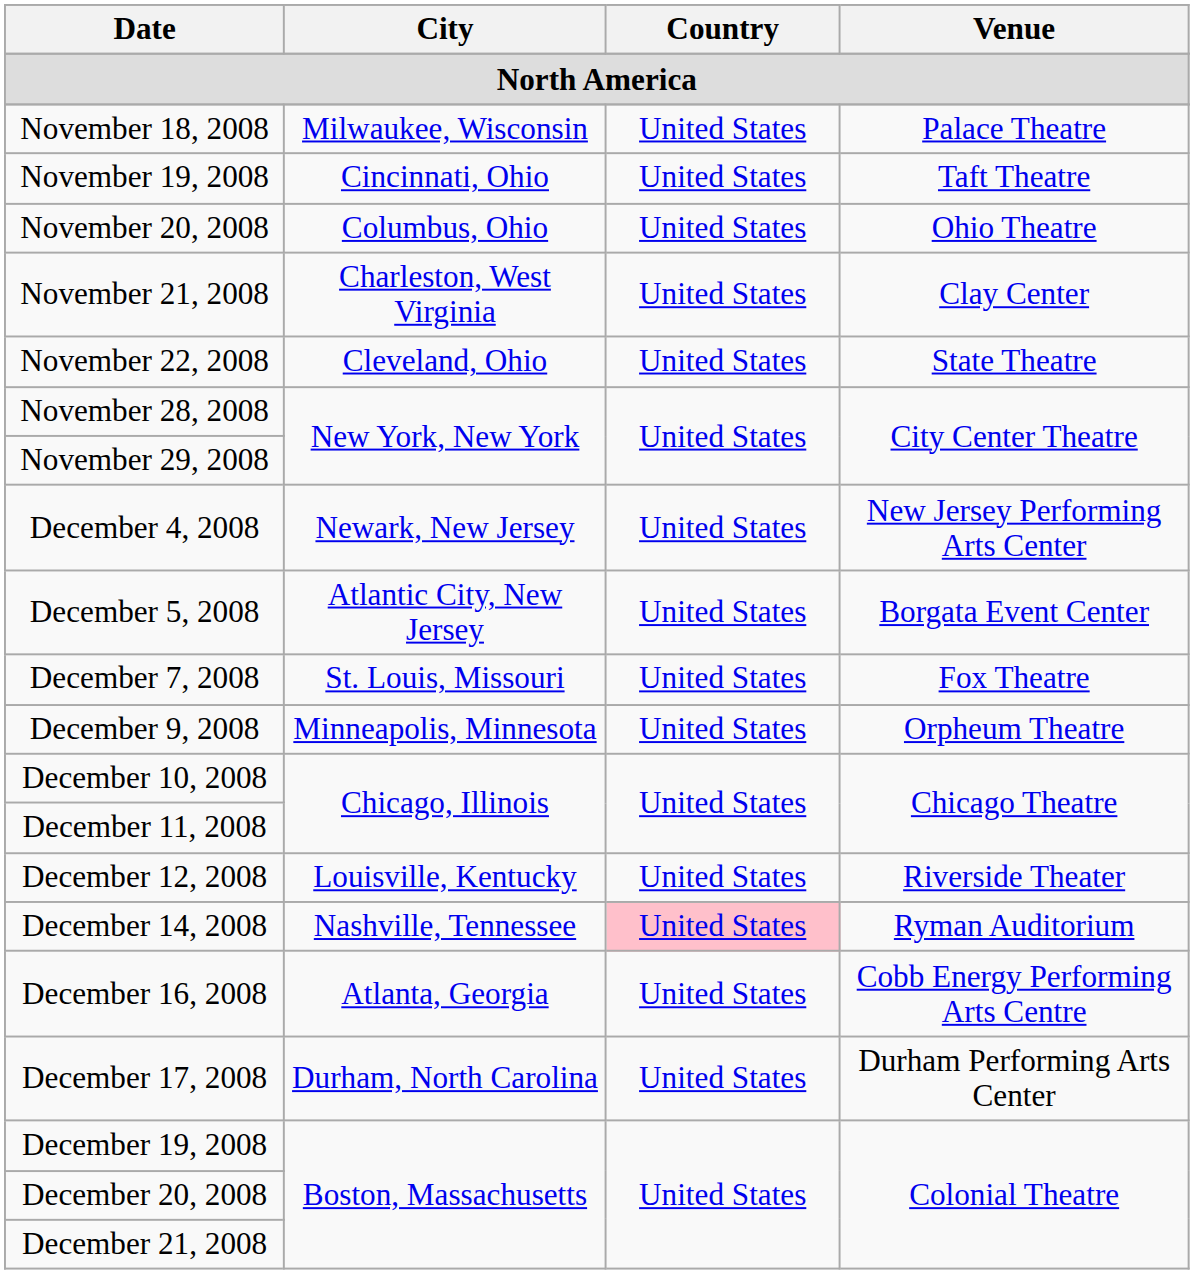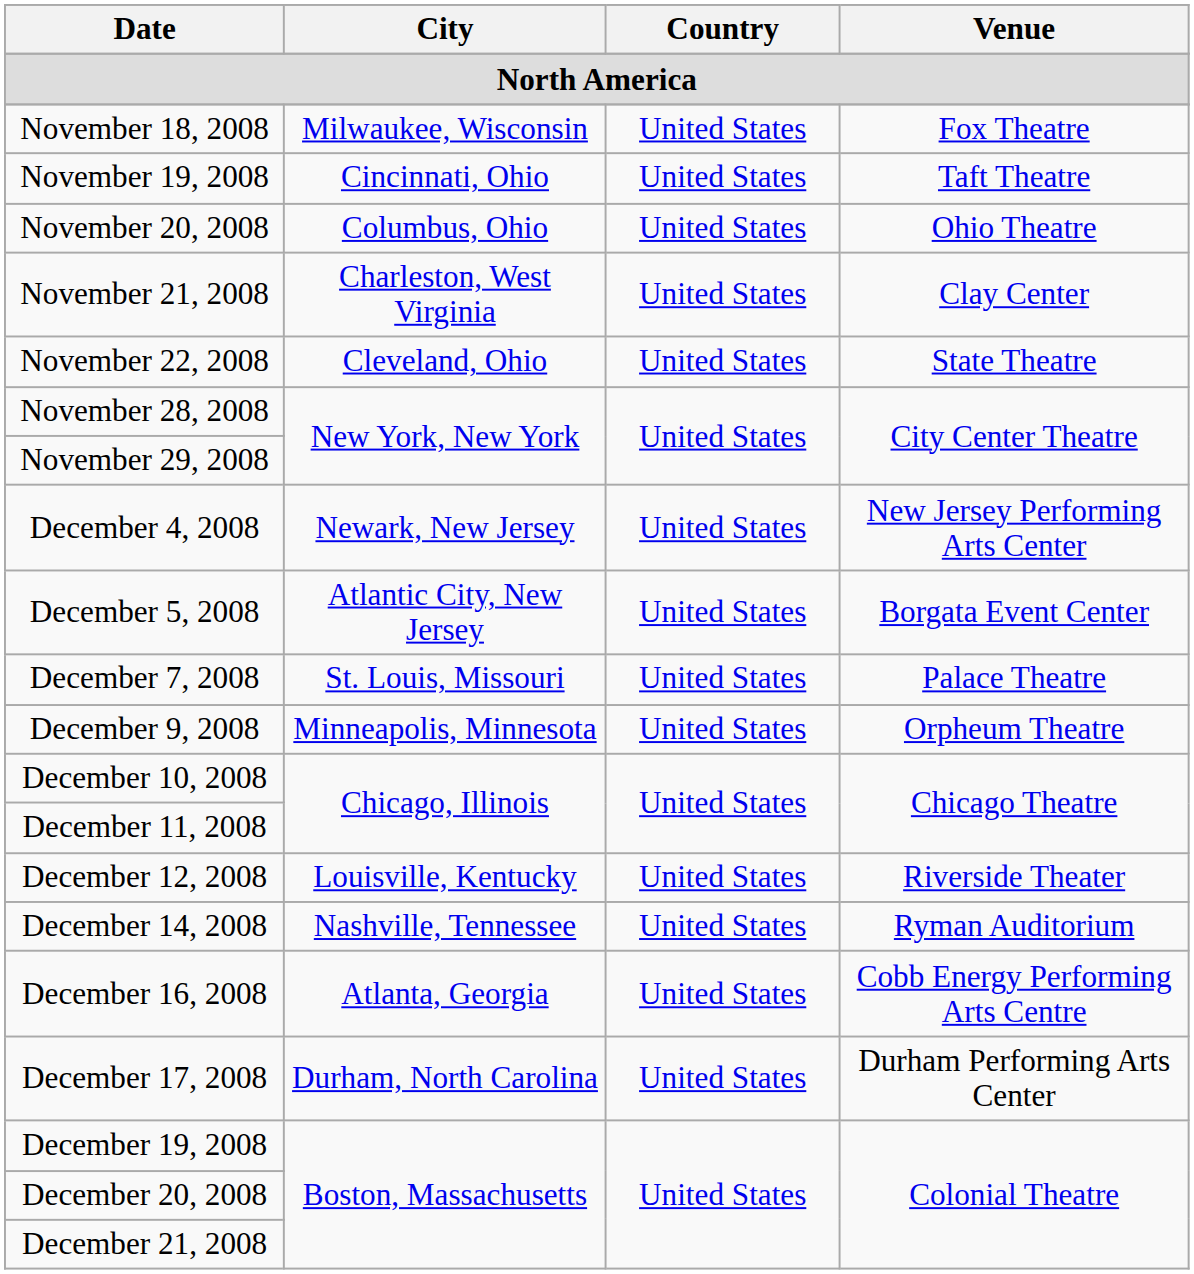 <table class="wikitable">
 <tr>
 <th width="170" rowspan="1">Date</th>
 <th width="190" rowspan="1">City</th>
 <th width="140" rowspan="1">Country</th>
 <th width="220" rowspan="1">Venue</th>
 </tr>
 <tr>
 </tr>
 <tr bgcolor="#DDDDDD">
 <td colspan=5 align=center><strong>North America</strong></td>
 </tr>
 <tr bgcolor="#CCCCCC">
 </tr>
 <tr>
 <td align="center">November 18, 2008</td>
 <td align="center"><a href='#'>Milwaukee, Wisconsin</a></td>
 <td align="center"><a href='#'>United States</a></td>
-<td align="center"><a href='#'>Palace Theatre</a></td>
+<td align="center"><a href='#'>Fox Theatre</a></td>
 </tr>
 <tr>
 <td align="center">November 19, 2008</td>
 <td align="center"><a href='#'>Cincinnati, Ohio</a></td>
 <td align="center"><a href='#'>United States</a></td>
 <td align="center"><a href='#'>Taft Theatre</a></td>
 </tr>
 <tr>
 <td align="center">November 20, 2008</td>
 <td align="center"><a href='#'>Columbus, Ohio</a></td>
 <td align="center"><a href='#'>United States</a></td>
 <td align="center"><a href='#'>Ohio Theatre</a></td>
 </tr>
 <tr>
 <td align="center">November 21, 2008</td>
 <td align="center"><a href='#'>Charleston, West Virginia</a></td>
 <td align="center"><a href='#'>United States</a></td>
 <td align="center"><a href='#'>Clay Center</a></td>
 </tr>
 <tr>
 <td align="center">November 22, 2008</td>
 <td align="center"><a href='#'>Cleveland, Ohio</a></td>
 <td align="center"><a href='#'>United States</a></td>
 <td align="center"><a href='#'>State Theatre</a></td>
 </tr>
 <tr>
 <td align="center">November 28, 2008</td>
 <td align="center" rowspan="2"><a href='#'>New York, New York</a></td>
 <td align="center" rowspan="2"><a href='#'>United States</a></td>
 <td align="center" rowspan="2"><a href='#'>City Center Theatre</a></td>
 </tr>
 <tr>
 <td align="center">November 29, 2008</td>
 </tr>
 <tr>
 <td align="center">December 4, 2008</td>
 <td align="center"><a href='#'>Newark, New Jersey</a></td>
 <td align="center"><a href='#'>United States</a></td>
 <td align="center"><a href='#'>New Jersey Performing Arts Center</a></td>
 </tr>
 <tr>
 <td align="center">December 5, 2008</td>
 <td align="center"><a href='#'>Atlantic City, New Jersey</a></td>
 <td align="center"><a href='#'>United States</a></td>
 <td align="center"><a href='#'>Borgata Event Center</a></td>
 </tr>
 <tr>
 <td align="center">December 7, 2008</td>
 <td align="center"><a href='#'>St. Louis, Missouri</a></td>
 <td align="center"><a href='#'>United States</a></td>
-<td align="center"><a href='#'>Fox Theatre</a></td>
+<td align="center"><a href='#'>Palace Theatre</a></td>
 </tr>
 <tr>
 <td align="center">December 9, 2008</td>
 <td align="center"><a href='#'>Minneapolis, Minnesota</a></td>
 <td align="center"><a href='#'>United States</a></td>
 <td align="center"><a href='#'>Orpheum Theatre</a></td>
 </tr>
 <tr>
 <td align="center">December 10, 2008</td>
 <td align="center" rowspan="2"><a href='#'>Chicago, Illinois</a></td>
 <td align="center" rowspan="2"><a href='#'>United States</a></td>
 <td align="center" rowspan="2"><a href='#'>Chicago Theatre</a></td>
 </tr>
 <tr>
 <td align="center">December 11, 2008</td>
 </tr>
 <tr>
 <td align="center">December 12, 2008</td>
 <td align="center"><a href='#'>Louisville, Kentucky</a></td>
 <td align="center"><a href='#'>United States</a></td>
 <td align="center"><a href='#'>Riverside Theater</a></td>
 </tr>
 <tr>
 <td align="center">December 14, 2008</td>
 <td align="center"><a href='#'>Nashville, Tennessee</a></td>
-<td align="center" style="background: pink;"><a href='#'>United States</a></td>
+<td align="center"><a href='#'>United States</a></td>
 <td align="center"><a href='#'>Ryman Auditorium</a></td>
 </tr>
 <tr>
 <td align="center">December 16, 2008</td>
 <td align="center"><a href='#'>Atlanta, Georgia</a></td>
 <td align="center"><a href='#'>United States</a></td>
 <td align="center"><a href='#'>Cobb Energy Performing Arts Centre</a></td>
 </tr>
 <tr>
 <td align="center">December 17, 2008</td>
 <td align="center"><a href='#'>Durham, North Carolina</a></td>
 <td align="center"><a href='#'>United States</a></td>
 <td align="center">Durham Performing Arts Center</td>
 </tr>
 <tr>
 <td align="center">December 19, 2008</td>
 <td align="center" rowspan="3"><a href='#'>Boston, Massachusetts</a></td>
 <td align="center" rowspan="3"><a href='#'>United States</a></td>
 <td align="center" rowspan="3"><a href='#'>Colonial Theatre</a></td>
 </tr>
 <tr>
 <td align="center">December 20, 2008</td>
 </tr>
 <tr>
 <td align="center">December 21, 2008</td>
 </tr>
 </table>
